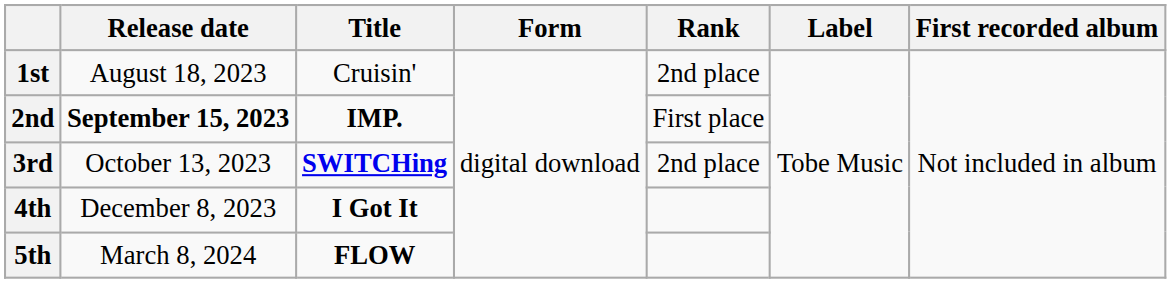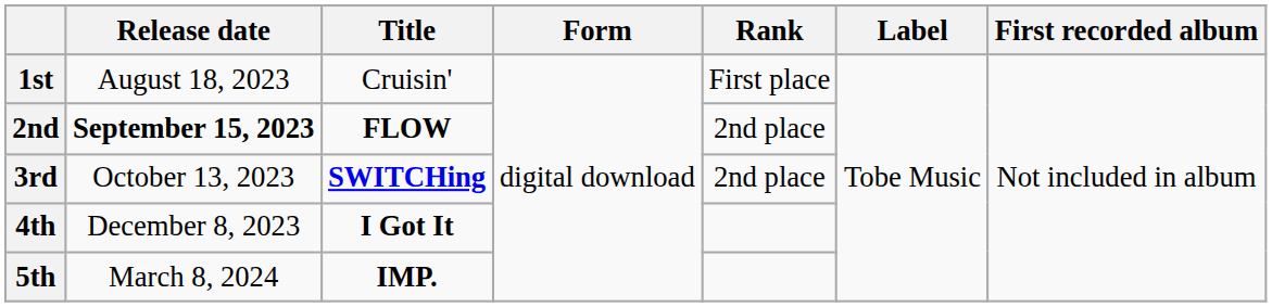 <table class="wikitable" style="font-size:small;text-align:center">
 <tr>
 <th> </th>
 <th>Release date</th>
 <th>Title</th>
 <th>Form</th>
 <th style="white-space:nowrap">Rank</th>
 <th>Label</th>
 <th>First recorded album</th>
 </tr>
 <tr>
 <th>1st</th>
 <td style="white-space:nowrap">August 18, 2023</td>
 <td>Cruisin'</td>
 <td rowspan="5">digital download</td>
-<td>2nd place</td>
+<td>First place</td>
 <td rowspan="5">Tobe Music</td>
 <td rowspan="5">Not included in album</td>
 </tr>
 <tr>
 <th>2nd</th>
 <td style="white-space:nowrap"><strong>September 15, 2023</strong></td>
-<td><strong>IMP.</strong></td>
-<td>First place</td>
+<td><strong>FLOW</strong></td>
+<td>2nd place</td>
 </tr>
 <tr>
 <th>3rd</th>
 <td style="white-space:nowrap">October 13, 2023</td>
 <td><strong><a href='#'>SWITCHing</a></strong></td>
 <td>2nd place</td>
 </tr>
 <tr>
 <th><strong>4th</strong></th>
 <td>December 8, 2023</td>
 <td><strong>I Got It</strong></td>
 <td></td>
 </tr>
 <tr>
 <th><strong>5th</strong></th>
 <td>March 8, 2024</td>
-<td><strong>FLOW</strong></td>
+<td><strong>IMP.</strong></td>
 <td></td>
 </tr>
 </table>
